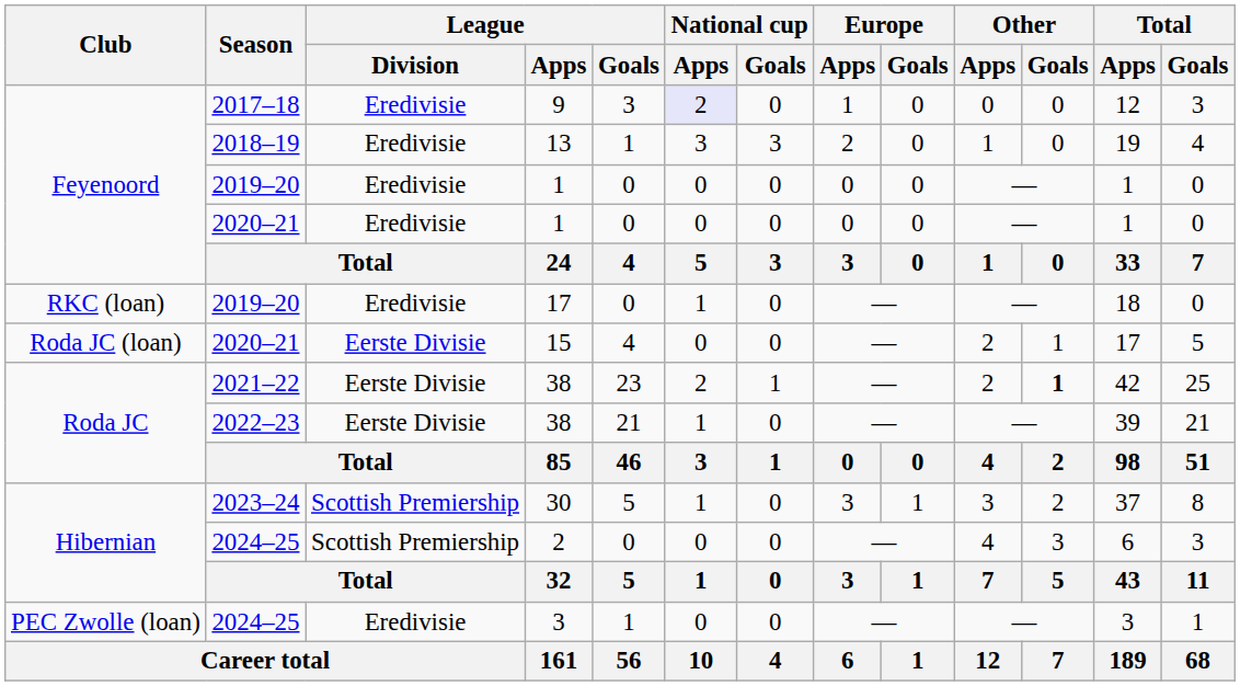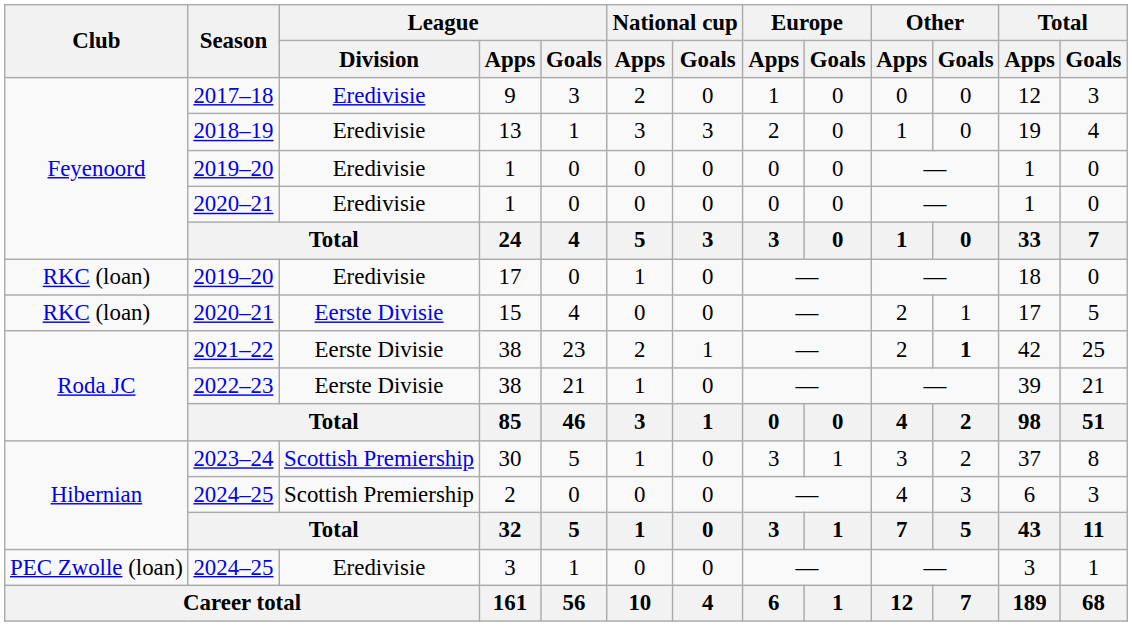 <table class="wikitable" style="text-align:center">
 <tr>
 <th rowspan="2">Club</th>
 <th rowspan="2">Season</th>
 <th colspan="3">League</th>
 <th colspan="2">National cup</th>
 <th colspan="2">Europe</th>
 <th colspan="2">Other</th>
 <th colspan="2">Total</th>
 </tr>
 <tr>
 <th>Division</th>
 <th>Apps</th>
 <th>Goals</th>
 <th>Apps</th>
 <th>Goals</th>
 <th>Apps</th>
 <th>Goals</th>
 <th>Apps</th>
 <th>Goals</th>
 <th>Apps</th>
 <th>Goals</th>
 </tr>
 <tr>
 <td rowspan="5"><a href='#'>Feyenoord</a></td>
 <td><a href='#'>2017–18</a></td>
 <td><a href='#'>Eredivisie</a></td>
 <td>9</td>
 <td>3</td>
-<td style="background: lavender;">2</td>
+<td>2</td>
 <td>0</td>
 <td>1</td>
 <td>0</td>
 <td>0</td>
 <td>0</td>
 <td>12</td>
 <td>3</td>
 </tr>
 <tr>
 <td><a href='#'>2018–19</a></td>
 <td>Eredivisie</td>
 <td>13</td>
 <td>1</td>
 <td>3</td>
 <td>3</td>
 <td>2</td>
 <td>0</td>
 <td>1</td>
 <td>0</td>
 <td>19</td>
 <td>4</td>
 </tr>
 <tr>
 <td><a href='#'>2019–20</a></td>
 <td>Eredivisie</td>
 <td>1</td>
 <td>0</td>
 <td>0</td>
 <td>0</td>
 <td>0</td>
 <td>0</td>
 <td colspan="2">—</td>
 <td>1</td>
 <td>0</td>
 </tr>
 <tr>
 <td><a href='#'>2020–21</a></td>
 <td>Eredivisie</td>
 <td>1</td>
 <td>0</td>
 <td>0</td>
 <td>0</td>
 <td>0</td>
 <td>0</td>
 <td colspan="2">—</td>
 <td>1</td>
 <td>0</td>
 </tr>
 <tr>
 <th colspan="2">Total</th>
 <th>24</th>
 <th>4</th>
 <th>5</th>
 <th>3</th>
 <th>3</th>
 <th>0</th>
 <th>1</th>
 <th>0</th>
 <th>33</th>
 <th>7</th>
 </tr>
 <tr>
 <td><a href='#'>RKC</a> (loan)</td>
 <td><a href='#'>2019–20</a></td>
 <td>Eredivisie</td>
 <td>17</td>
 <td>0</td>
 <td>1</td>
 <td>0</td>
 <td colspan="2">—</td>
 <td colspan="2">—</td>
 <td>18</td>
 <td>0</td>
 </tr>
 <tr>
-<td><a href='#'>Roda JC</a> (loan)</td>
+<td><a href='#'>RKC</a> (loan)</td>
 <td><a href='#'>2020–21</a></td>
 <td><a href='#'>Eerste Divisie</a></td>
 <td>15</td>
 <td>4</td>
 <td>0</td>
 <td>0</td>
 <td colspan="2">—</td>
 <td>2</td>
 <td>1</td>
 <td>17</td>
 <td>5</td>
 </tr>
 <tr>
 <td rowspan="3"><a href='#'>Roda JC</a></td>
 <td><a href='#'>2021–22</a></td>
 <td>Eerste Divisie</td>
 <td>38</td>
 <td>23</td>
 <td>2</td>
 <td>1</td>
 <td colspan="2">—</td>
 <td>2</td>
 <td><strong>1</strong></td>
 <td>42</td>
 <td>25</td>
 </tr>
 <tr>
 <td><a href='#'>2022–23</a></td>
 <td>Eerste Divisie</td>
 <td>38</td>
 <td>21</td>
 <td>1</td>
 <td>0</td>
 <td colspan="2">—</td>
 <td colspan="2">—</td>
 <td>39</td>
 <td>21</td>
 </tr>
 <tr>
 <th colspan="2">Total</th>
 <th>85</th>
 <th>46</th>
 <th>3</th>
 <th>1</th>
 <th>0</th>
 <th>0</th>
 <th>4</th>
 <th>2</th>
 <th>98</th>
 <th>51</th>
 </tr>
 <tr>
 <td rowspan="3"><a href='#'>Hibernian</a></td>
 <td><a href='#'>2023–24</a></td>
 <td><a href='#'>Scottish Premiership</a></td>
 <td>30</td>
 <td>5</td>
 <td>1</td>
 <td>0</td>
 <td>3</td>
 <td>1</td>
 <td>3</td>
 <td>2</td>
 <td>37</td>
 <td>8</td>
 </tr>
 <tr>
 <td><a href='#'>2024–25</a></td>
 <td>Scottish Premiership</td>
 <td>2</td>
 <td>0</td>
 <td>0</td>
 <td>0</td>
 <td colspan="2">—</td>
 <td>4</td>
 <td>3</td>
 <td>6</td>
 <td>3</td>
 </tr>
 <tr>
 <th colspan="2">Total</th>
 <th>32</th>
 <th>5</th>
 <th>1</th>
 <th>0</th>
 <th>3</th>
 <th>1</th>
 <th>7</th>
 <th>5</th>
 <th>43</th>
 <th>11</th>
 </tr>
 <tr>
 <td><a href='#'>PEC Zwolle</a> (loan)</td>
 <td><a href='#'>2024–25</a></td>
 <td>Eredivisie</td>
 <td>3</td>
 <td>1</td>
 <td>0</td>
 <td>0</td>
 <td colspan="2">—</td>
 <td colspan="2">—</td>
 <td>3</td>
 <td>1</td>
 </tr>
 <tr>
 <th colspan="3">Career total</th>
 <th>161</th>
 <th>56</th>
 <th>10</th>
 <th>4</th>
 <th>6</th>
 <th>1</th>
 <th>12</th>
 <th>7</th>
 <th>189</th>
 <th>68</th>
 </tr>
 </table>
